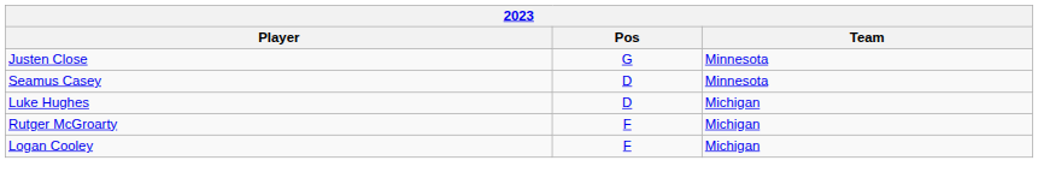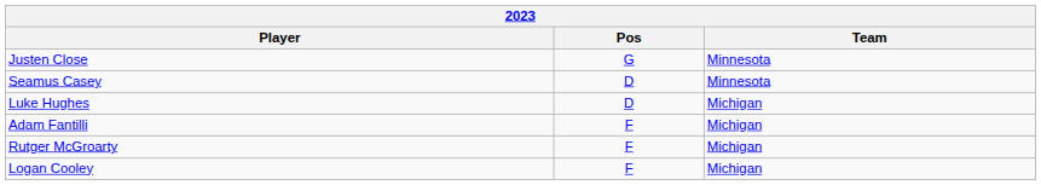 <table class="wikitable" width=95%>
 <tr>
 <th colspan=3><a href='#'>2023</a></th>
 </tr>
 <tr>
 <th>Player</th>
 <th>Pos</th>
 <th>Team</th>
 </tr>
 <tr>
 <td><a href='#'>Justen Close</a></td>
 <td style="text-align:center;"><a href='#'>G</a></td>
 <td><a href='#'>Minnesota</a></td>
 </tr>
 <tr>
 <td><a href='#'>Seamus Casey</a></td>
 <td style="text-align:center;"><a href='#'>D</a></td>
 <td><a href='#'>Minnesota</a></td>
 </tr>
 <tr>
 <td><a href='#'>Luke Hughes</a></td>
 <td style="text-align:center;"><a href='#'>D</a></td>
 <td><a href='#'>Michigan</a></td>
 </tr>
 <tr>
+<td><a href='#'>Adam Fantilli</a></td>
+<td style="text-align:center;"><a href='#'>F</a></td>
+<td><a href='#'>Michigan</a></td>
+</tr>
+<tr>
 <td><a href='#'>Rutger McGroarty</a></td>
 <td style="text-align:center;"><a href='#'>F</a></td>
 <td><a href='#'>Michigan</a></td>
 </tr>
 <tr>
 <td><a href='#'>Logan Cooley</a></td>
 <td style="text-align:center;"><a href='#'>F</a></td>
 <td><a href='#'>Michigan</a></td>
 </tr>
 </table>
